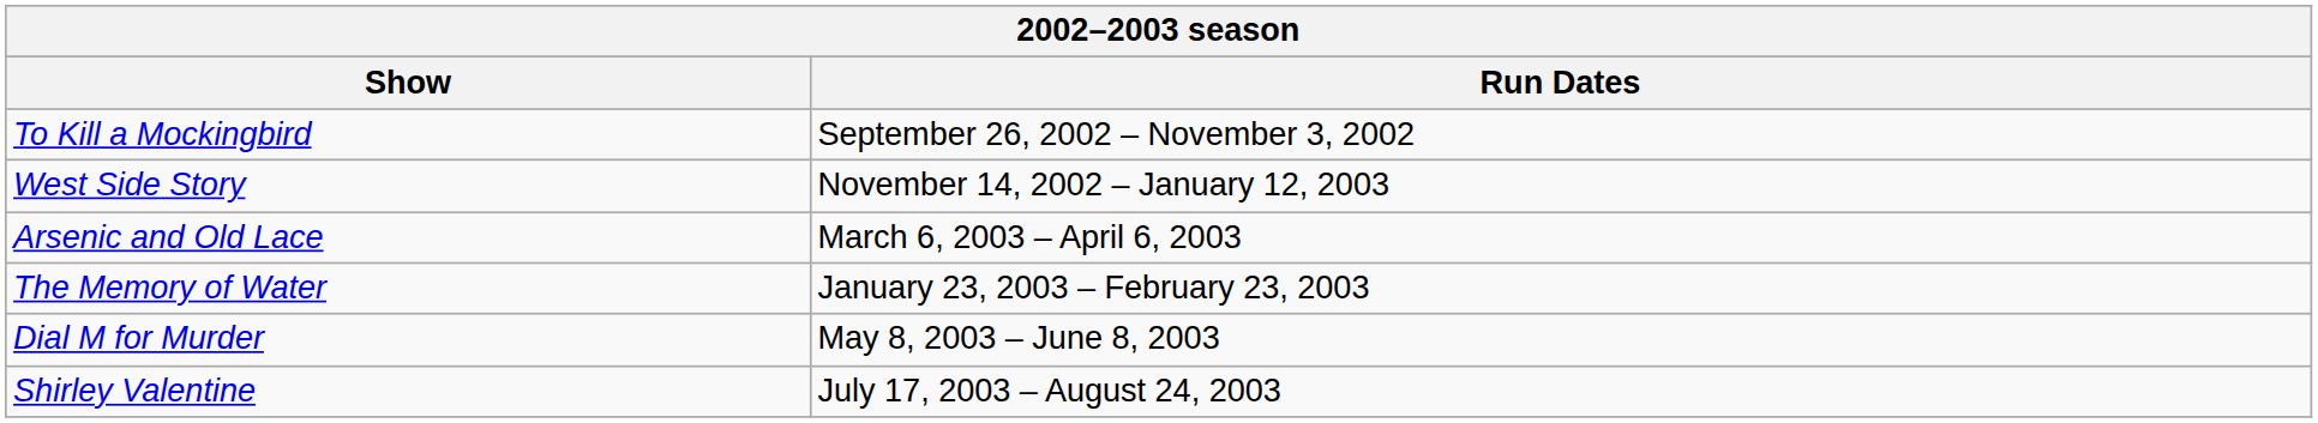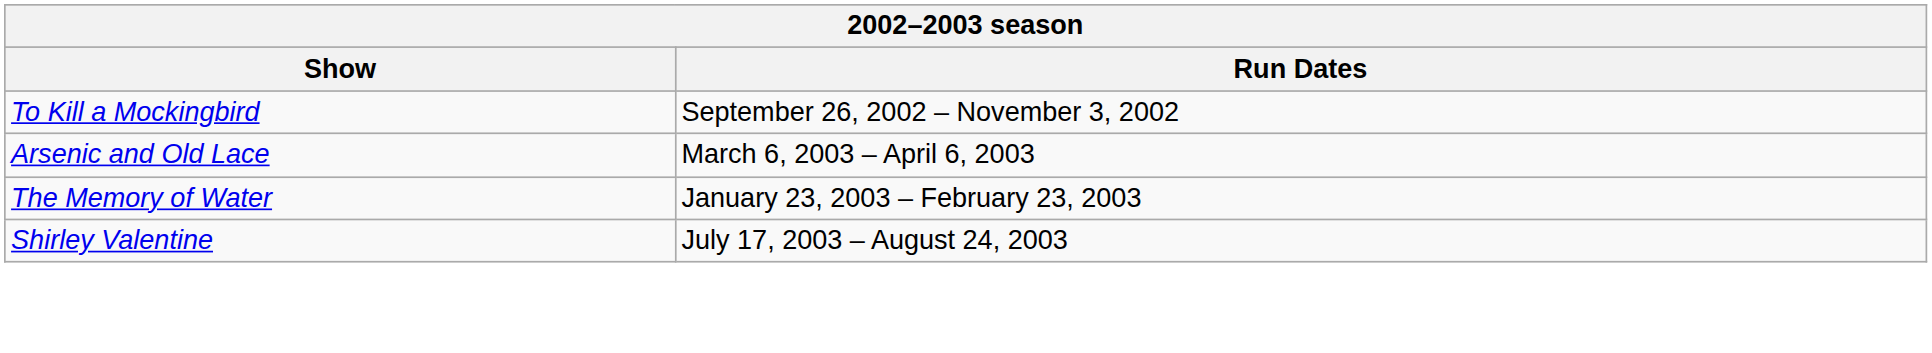 <table class="wikitable collapsible collapsed" width=90%>
 <tr>
 <th colspan=2>2002–2003 season</th>
 </tr>
 <tr>
 <th>Show</th>
 <th>Run Dates</th>
 </tr>
 <tr>
 <td><em><a href='#'>To Kill a Mockingbird</a></em></td>
 <td>September 26, 2002 – November 3, 2002</td>
 </tr>
 <tr>
-<td><em><a href='#'>West Side Story</a></em></td>
-<td>November 14, 2002 – January 12, 2003</td>
-</tr>
-<tr>
 <td><em><a href='#'>Arsenic and Old Lace</a></em></td>
 <td>March 6, 2003 – April 6, 2003</td>
 </tr>
 <tr>
 <td><em><a href='#'>The Memory of Water</a></em></td>
 <td>January 23, 2003 – February 23, 2003</td>
 </tr>
 <tr>
-<td><em><a href='#'>Dial M for Murder</a></em></td>
-<td>May 8, 2003 – June 8, 2003</td>
-</tr>
-<tr>
 <td><em><a href='#'>Shirley Valentine</a></em></td>
 <td>July 17, 2003 – August 24, 2003</td>
 </tr>
 </table>
